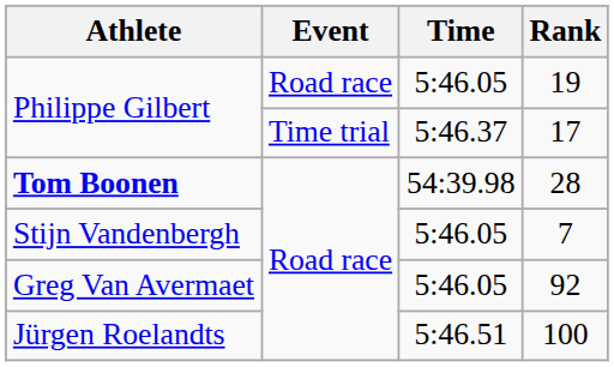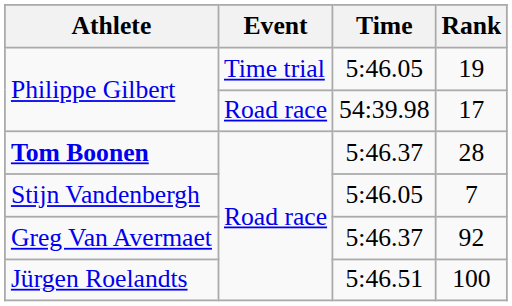 <table class="wikitable" style="font-size:90%">
 <tr>
 <th>Athlete</th>
 <th>Event</th>
 <th>Time</th>
 <th>Rank</th>
 </tr>
 <tr align=center>
 <td rowspan=2 align=left><a href='#'>Philippe Gilbert</a></td>
-<td align=left><a href='#'>Road race</a></td>
+<td align=left><a href='#'>Time trial</a></td>
 <td>5:46.05</td>
 <td>19</td>
 </tr>
 <tr align=center>
-<td align=left><a href='#'>Time trial</a></td>
-<td>5:46.37</td>
+<td align=left><a href='#'>Road race</a></td>
+<td>54:39.98</td>
 <td>17</td>
 </tr>
 <tr align=center>
 <td align=left><strong><a href='#'>Tom Boonen</a></strong></td>
 <td align=left rowspan=4><a href='#'>Road race</a></td>
-<td>54:39.98</td>
+<td>5:46.37</td>
 <td>28</td>
 </tr>
 <tr align=center>
 <td align=left><a href='#'>Stijn Vandenbergh</a></td>
 <td>5:46.05</td>
 <td>7</td>
 </tr>
 <tr align=center>
 <td align=left><a href='#'>Greg Van Avermaet</a></td>
-<td>5:46.05</td>
+<td>5:46.37</td>
 <td>92</td>
 </tr>
 <tr align=center>
 <td align=left><a href='#'>Jürgen Roelandts</a></td>
 <td>5:46.51</td>
 <td>100</td>
 </tr>
 </table>
